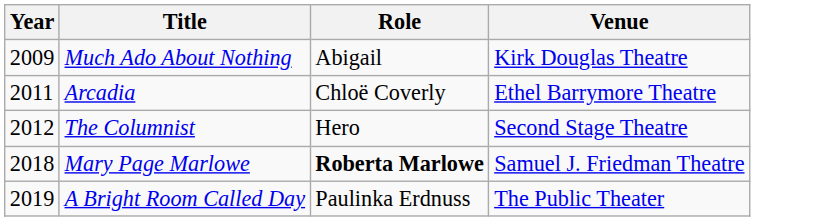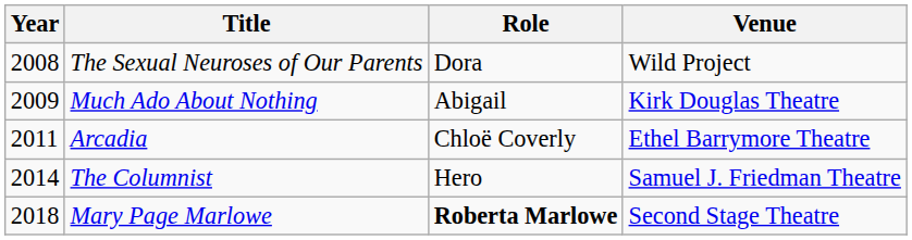 <table class="wikitable">
 <tr>
 <th>Year</th>
 <th>Title</th>
 <th>Role</th>
 <th>Venue</th>
+</tr>
+<tr>
+<td>2008</td>
+<td><em>The Sexual Neuroses of Our Parents</em></td>
+<td>Dora</td>
+<td>Wild Project</td>
 </tr>
 <tr>
 <td>2009</td>
 <td><em><a href='#'>Much Ado About Nothing</a></em></td>
 <td>Abigail</td>
 <td><a href='#'>Kirk Douglas Theatre</a></td>
 </tr>
 <tr>
 <td>2011</td>
 <td><em><a href='#'>Arcadia</a></em></td>
 <td>Chloë Coverly</td>
 <td><a href='#'>Ethel Barrymore Theatre</a></td>
 </tr>
 <tr>
-<td>2012</td>
+<td>2014</td>
 <td><em><a href='#'>The Columnist</a></em></td>
 <td>Hero</td>
-<td><a href='#'>Second Stage Theatre</a></td>
+<td><a href='#'>Samuel J. Friedman Theatre</a></td>
 </tr>
 <tr>
 <td>2018</td>
 <td><em><a href='#'>Mary Page Marlowe</a></em></td>
 <td><strong>Roberta Marlowe</strong></td>
-<td><a href='#'>Samuel J. Friedman Theatre</a></td>
-</tr>
-<tr>
-<td>2019</td>
-<td><em><a href='#'>A Bright Room Called Day</a></em></td>
-<td>Paulinka Erdnuss</td>
-<td><a href='#'>The Public Theater</a></td>
+<td><a href='#'>Second Stage Theatre</a></td>
 </tr>
 </table>
